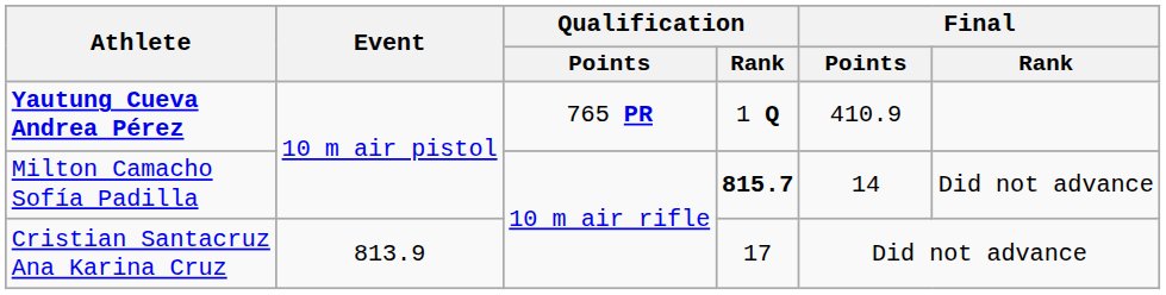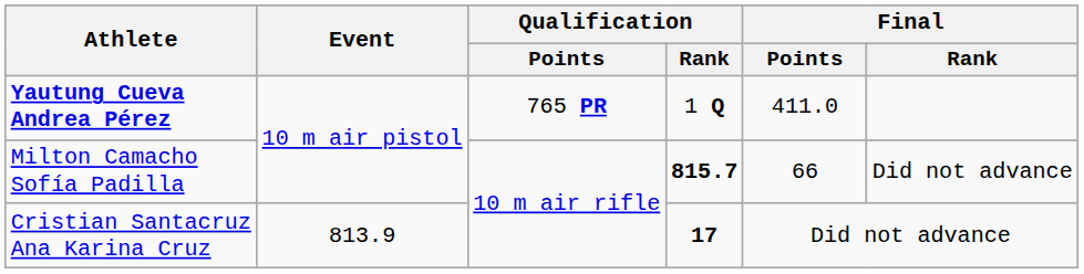 <table class=wikitable style=font-size:90%;text-align:center>
 <tr>
 <th rowspan=2>Athlete</th>
 <th rowspan=2>Event</th>
 <th colspan=2>Qualification</th>
 <th colspan=2>Final</th>
 </tr>
 <tr style=font-size:95%>
 <th>Points</th>
 <th>Rank</th>
 <th>Points</th>
 <th>Rank</th>
 </tr>
 <tr>
 <td align=left><strong><a href='#'>Yautung Cueva</a><br><a href='#'>Andrea Pérez</a></strong></td>
 <td align=left rowspan=2><a href='#'>10 m air pistol</a></td>
 <td>765 <strong><a href='#'>PR</a></strong></td>
 <td>1 <strong>Q</strong></td>
-<td>410.9</td>
+<td>411.0</td>
 <td></td>
 </tr>
 <tr>
 <td align=left><a href='#'>Milton Camacho</a><br><a href='#'>Sofía Padilla</a></td>
 <td align=left rowspan=2><a href='#'>10 m air rifle</a></td>
 <td><strong>815.7</strong></td>
-<td>14</td>
+<td>66</td>
 <td colspan=2>Did not advance</td>
 </tr>
 <tr>
 <td align=left><a href='#'>Cristian Santacruz</a><br><a href='#'>Ana Karina Cruz</a></td>
 <td>813.9</td>
-<td>17</td>
+<td><strong>17</strong></td>
 <td colspan=2>Did not advance</td>
 </tr>
 </table>
